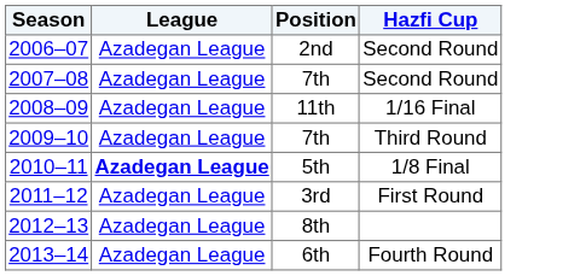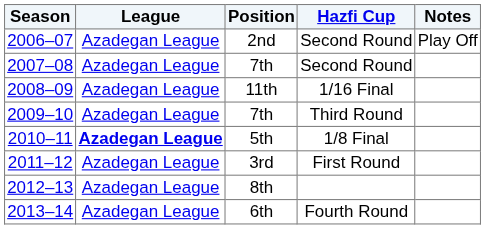 <table border="1" cellpadding="2" style="border-collapse:collapse; text-align:center; font-size:normal;">
 <tr style="background:#f0f6fa;">
 <th>Season</th>
 <th>League</th>
 <th>Position</th>
 <th><a href='#'>Hazfi Cup</a></th>
+<th>Notes</th>
 </tr>
 <tr>
 <td><a href='#'>2006–07</a></td>
 <td><a href='#'>Azadegan League</a></td>
 <td>2nd</td>
 <td>Second Round</td>
+<td>Play Off</td>
 </tr>
 <tr>
 <td><a href='#'>2007–08</a></td>
 <td><a href='#'>Azadegan League</a></td>
 <td>7th</td>
 <td>Second Round</td>
+<td></td>
 </tr>
 <tr>
 <td><a href='#'>2008–09</a></td>
 <td><a href='#'>Azadegan League</a></td>
 <td>11th</td>
 <td>1/16 Final</td>
+<td></td>
 </tr>
 <tr>
 <td><a href='#'>2009–10</a></td>
 <td><a href='#'>Azadegan League</a></td>
 <td>7th</td>
 <td>Third Round</td>
+<td></td>
 </tr>
 <tr>
 <td><a href='#'>2010–11</a></td>
 <td><strong><a href='#'>Azadegan League</a></strong></td>
 <td>5th</td>
 <td>1/8 Final</td>
+<td></td>
 </tr>
 <tr>
 <td><a href='#'>2011–12</a></td>
 <td><a href='#'>Azadegan League</a></td>
 <td>3rd</td>
 <td>First Round</td>
+<td></td>
 </tr>
 <tr>
 <td><a href='#'>2012–13</a></td>
 <td><a href='#'>Azadegan League</a></td>
 <td>8th</td>
+<td></td>
 <td></td>
 </tr>
 <tr>
 <td><a href='#'>2013–14</a></td>
 <td><a href='#'>Azadegan League</a></td>
 <td>6th</td>
 <td>Fourth Round</td>
+<td></td>
 </tr>
 </table>
